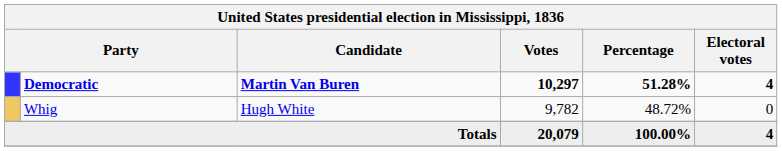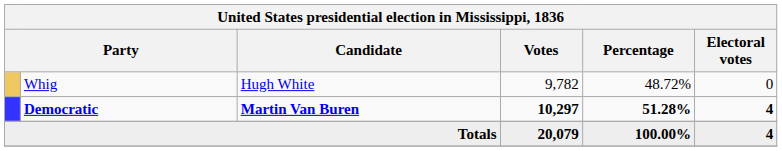 <table class="wikitable" style="font-size: 95%;">
 <tr>
 <th colspan="6">United States presidential election in Mississippi, 1836</th>
 </tr>
 <tr>
 <th colspan="2" style="width: 15em">Party</th>
 <th style="width: 17em">Candidate</th>
 <th style="width: 5em">Votes</th>
 <th style="width: 7em">Percentage</th>
 <th style="width: 5em">Electoral votes</th>
 </tr>
 <tr>
+<th style="background-color:#F0C862; width: 3px"></th>
+<td style="width: 130px"><a href='#'>Whig</a></td>
+<td><a href='#'>Hugh White</a></td>
+<td align="right">9,782</td>
+<td align="right">48.72%</td>
+<td align="right">0</td>
+</tr>
+<tr>
 <th style="background-color:#3333FF; width: 3px"></th>
 <td style="width: 130px"><strong><a href='#'>Democratic</a></strong></td>
 <td><strong><a href='#'>Martin Van Buren</a></strong></td>
 <td align="right"><strong>10,297</strong></td>
 <td align="right"><strong>51.28%</strong></td>
 <td align="right"><strong>4</strong></td>
-</tr>
-<tr>
-<th style="background-color:#F0C862; width: 3px"></th>
-<td style="width: 130px"><a href='#'>Whig</a></td>
-<td><a href='#'>Hugh White</a></td>
-<td align="right">9,782</td>
-<td align="right">48.72%</td>
-<td align="right">0</td>
 </tr>
 <tr>
 </tr>
 <tr bgcolor="#EEEEEE">
 <td colspan="3" align="right"><strong>Totals</strong></td>
 <td align="right"><strong>20,079</strong></td>
 <td align="right"><strong>100.00%</strong></td>
 <td align="right"><strong>4</strong></td>
 </tr>
 <tr>
 </tr>
 </table>
